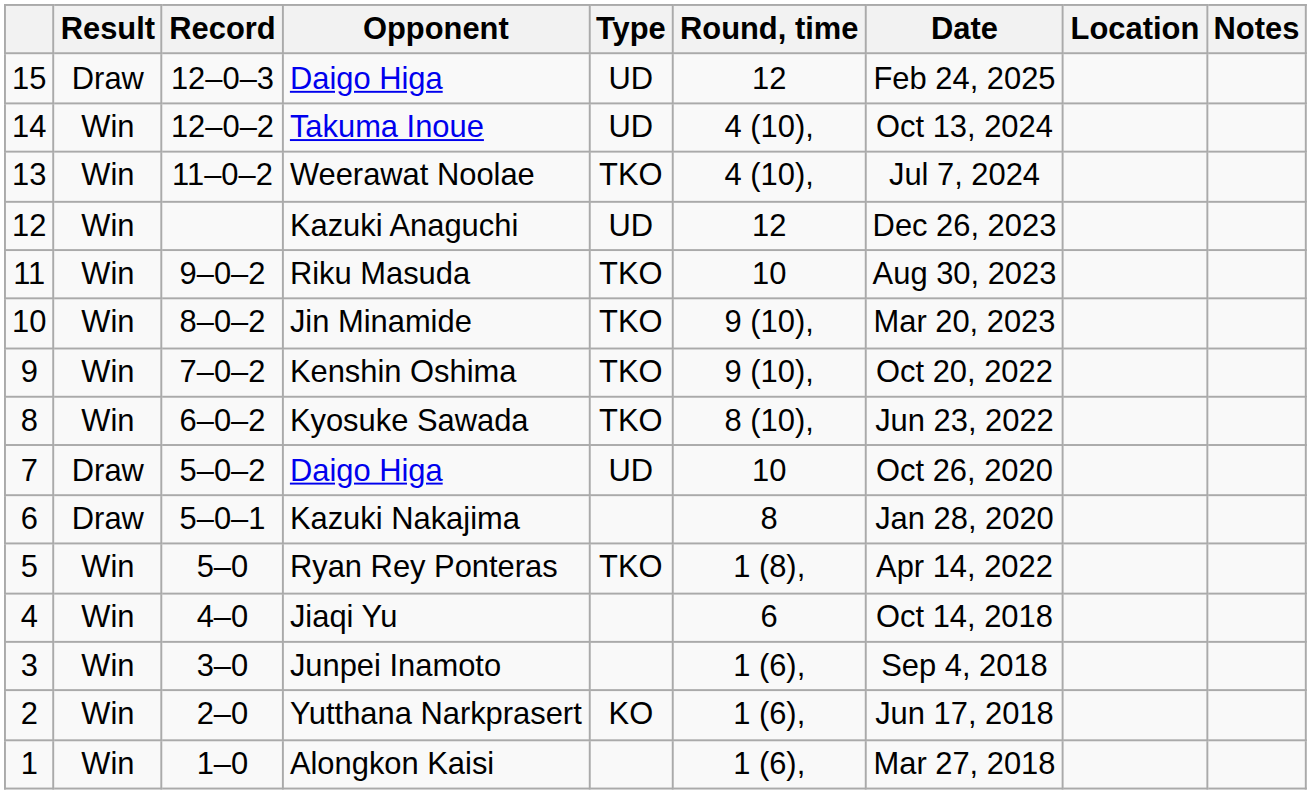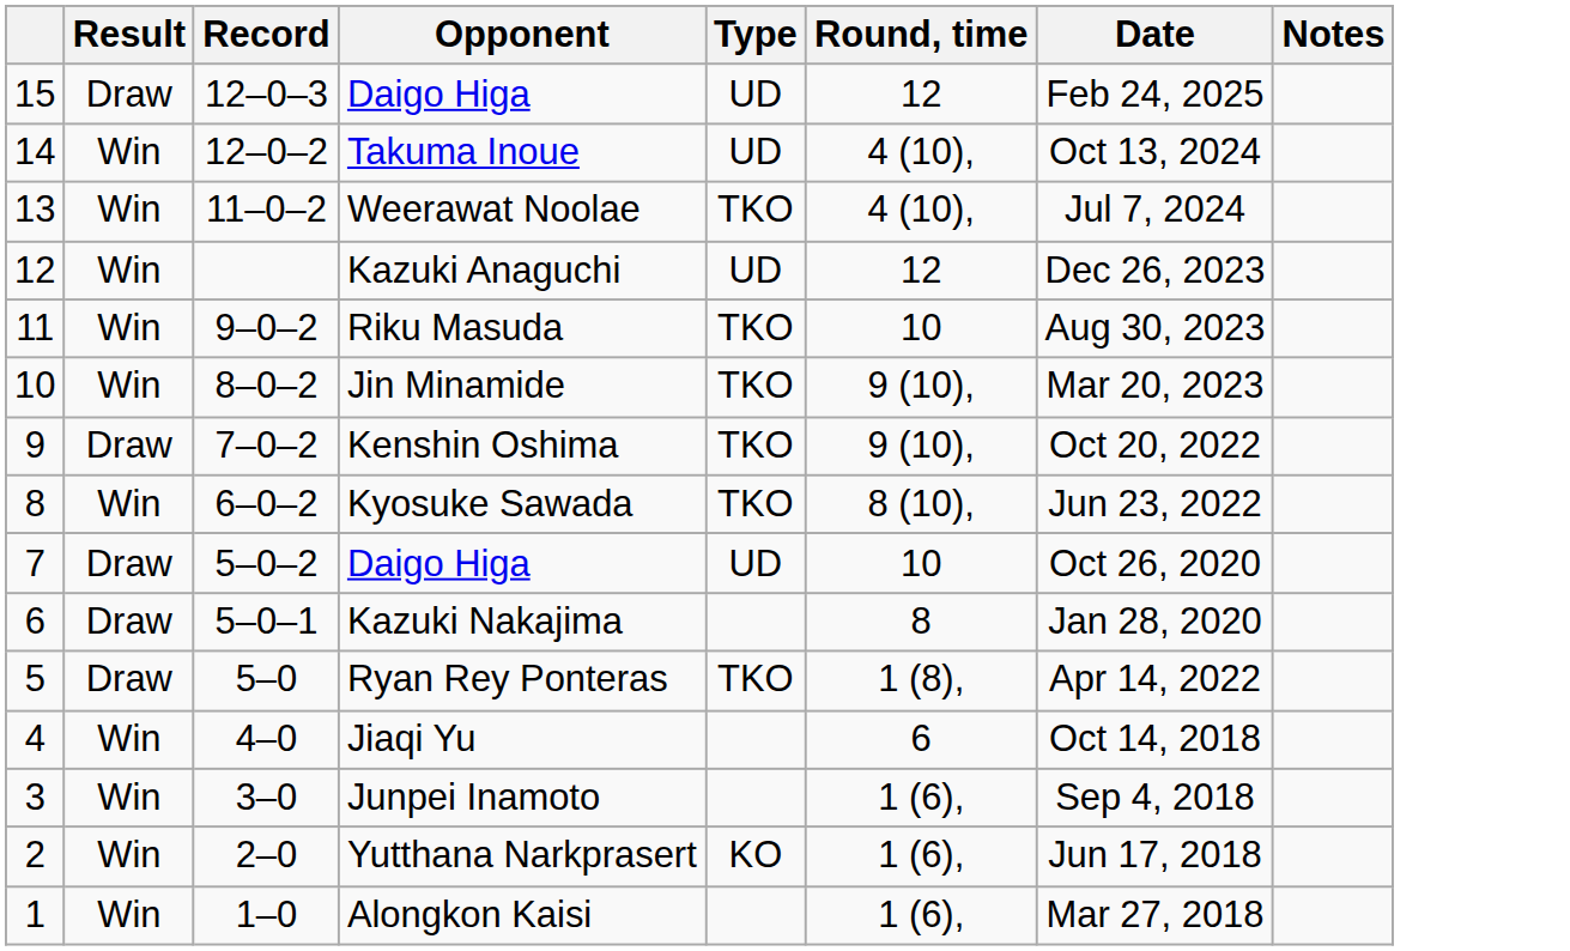 <table class=wikitable style=text-align:center>
 <tr>
 <th></th>
 <th>Result</th>
 <th>Record</th>
 <th>Opponent</th>
 <th>Type</th>
 <th>Round, time</th>
 <th>Date</th>
-<th>Location</th>
 <th>Notes</th>
 </tr>
 <tr>
 <td>15</td>
 <td>Draw</td>
 <td>12–0–3</td>
 <td align=left><a href='#'>Daigo Higa</a></td>
 <td>UD</td>
 <td>12</td>
 <td>Feb 24, 2025</td>
 <td align=left></td>
-<td align=left></td>
 </tr>
 <tr>
 <td>14</td>
 <td>Win</td>
 <td>12–0–2</td>
 <td align=left><a href='#'>Takuma Inoue</a></td>
 <td>UD</td>
 <td>4 (10), </td>
 <td>Oct 13, 2024</td>
-<td align=left></td>
 <td align=left></td>
 </tr>
 <tr>
 <td>13</td>
 <td>Win</td>
 <td>11–0–2</td>
 <td align=left>Weerawat Noolae</td>
 <td>TKO</td>
 <td>4 (10), </td>
 <td>Jul 7, 2024</td>
 <td align=left></td>
-<td align=left></td>
 </tr>
 <tr>
 <td>12</td>
 <td>Win</td>
 <td></td>
 <td align=left>Kazuki Anaguchi</td>
 <td>UD</td>
 <td>12</td>
 <td>Dec 26, 2023</td>
-<td align=left></td>
 <td align=left></td>
 </tr>
 <tr>
 <td>11</td>
 <td>Win</td>
 <td>9–0–2</td>
 <td align=left>Riku Masuda</td>
 <td>TKO</td>
 <td>10</td>
 <td>Aug 30, 2023</td>
 <td align=left></td>
-<td align=left></td>
 </tr>
 <tr>
 <td>10</td>
 <td>Win</td>
 <td>8–0–2</td>
 <td align=left>Jin Minamide</td>
 <td>TKO</td>
 <td>9 (10), </td>
 <td>Mar 20, 2023</td>
 <td align=left></td>
-<td align=left></td>
 </tr>
 <tr>
 <td>9</td>
-<td>Win</td>
+<td>Draw</td>
 <td>7–0–2</td>
 <td align=left>Kenshin Oshima</td>
 <td>TKO</td>
 <td>9 (10), </td>
 <td>Oct 20, 2022</td>
-<td align=left></td>
 <td align=left></td>
 </tr>
 <tr>
 <td>8</td>
 <td>Win</td>
 <td>6–0–2</td>
 <td align=left>Kyosuke Sawada</td>
 <td>TKO</td>
 <td>8 (10), </td>
 <td>Jun 23, 2022</td>
 <td align=left></td>
-<td align=left></td>
 </tr>
 <tr>
 <td>7</td>
 <td>Draw</td>
 <td>5–0–2</td>
 <td align=left><a href='#'>Daigo Higa</a></td>
 <td>UD</td>
 <td>10</td>
 <td>Oct 26, 2020</td>
-<td align=left></td>
 <td align=left></td>
 </tr>
 <tr>
 <td>6</td>
 <td>Draw</td>
 <td>5–0–1</td>
 <td align=left>Kazuki Nakajima</td>
 <td></td>
 <td>8</td>
 <td>Jan 28, 2020</td>
 <td align=left></td>
-<td align=left></td>
 </tr>
 <tr>
 <td>5</td>
-<td>Win</td>
+<td>Draw</td>
 <td>5–0</td>
 <td align=left>Ryan Rey Ponteras</td>
 <td>TKO</td>
 <td>1 (8), </td>
 <td>Apr 14, 2022</td>
-<td align=left></td>
 <td align=left></td>
 </tr>
 <tr>
 <td>4</td>
 <td>Win</td>
 <td>4–0</td>
 <td align=left>Jiaqi Yu</td>
 <td></td>
 <td>6</td>
 <td>Oct 14, 2018</td>
 <td align=left></td>
-<td align=left></td>
 </tr>
 <tr>
 <td>3</td>
 <td>Win</td>
 <td>3–0</td>
 <td align=left>Junpei Inamoto</td>
 <td></td>
 <td>1 (6), </td>
 <td>Sep 4, 2018</td>
-<td align=left></td>
 <td align=left></td>
 </tr>
 <tr>
 <td>2</td>
 <td>Win</td>
 <td>2–0</td>
 <td align=left>Yutthana Narkprasert</td>
 <td>KO</td>
 <td>1 (6), </td>
 <td>Jun 17, 2018</td>
 <td align=left></td>
-<td align=left></td>
 </tr>
 <tr>
 <td>1</td>
 <td>Win</td>
 <td>1–0</td>
 <td align=left>Alongkon Kaisi</td>
 <td></td>
 <td>1 (6), </td>
 <td>Mar 27, 2018</td>
 <td align=left></td>
-<td align=left></td>
 </tr>
 </table>
